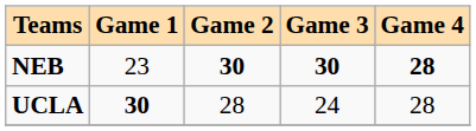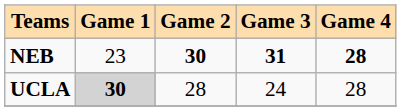 <table class="wikitable" align=right>
 <tr bgcolor=#ffdead align=center>
 <td colspan=1><strong>Teams</strong></td>
 <td colspan=1><strong>Game 1</strong></td>
 <td colspan=1><strong>Game 2</strong></td>
 <td colspan=1><strong>Game 3</strong></td>
 <td colspan=1><strong>Game 4</strong></td>
 </tr>
 <tr>
 <td><strong>NEB</strong></td>
 <td align=center>23</td>
 <td align=center><strong>30</strong></td>
-<td align=center><strong>30</strong></td>
+<td align=center><strong>31</strong></td>
 <td align=center><strong>28</strong></td>
 </tr>
 <tr>
 <td><strong>UCLA</strong></td>
-<td align=center><strong>30</strong></td>
+<td align=center style="background: lightgrey;"><strong>30</strong></td>
 <td align=center>28</td>
 <td align=center>24</td>
 <td align=center>28</td>
 </tr>
 <tr>
 </tr>
 </table>
